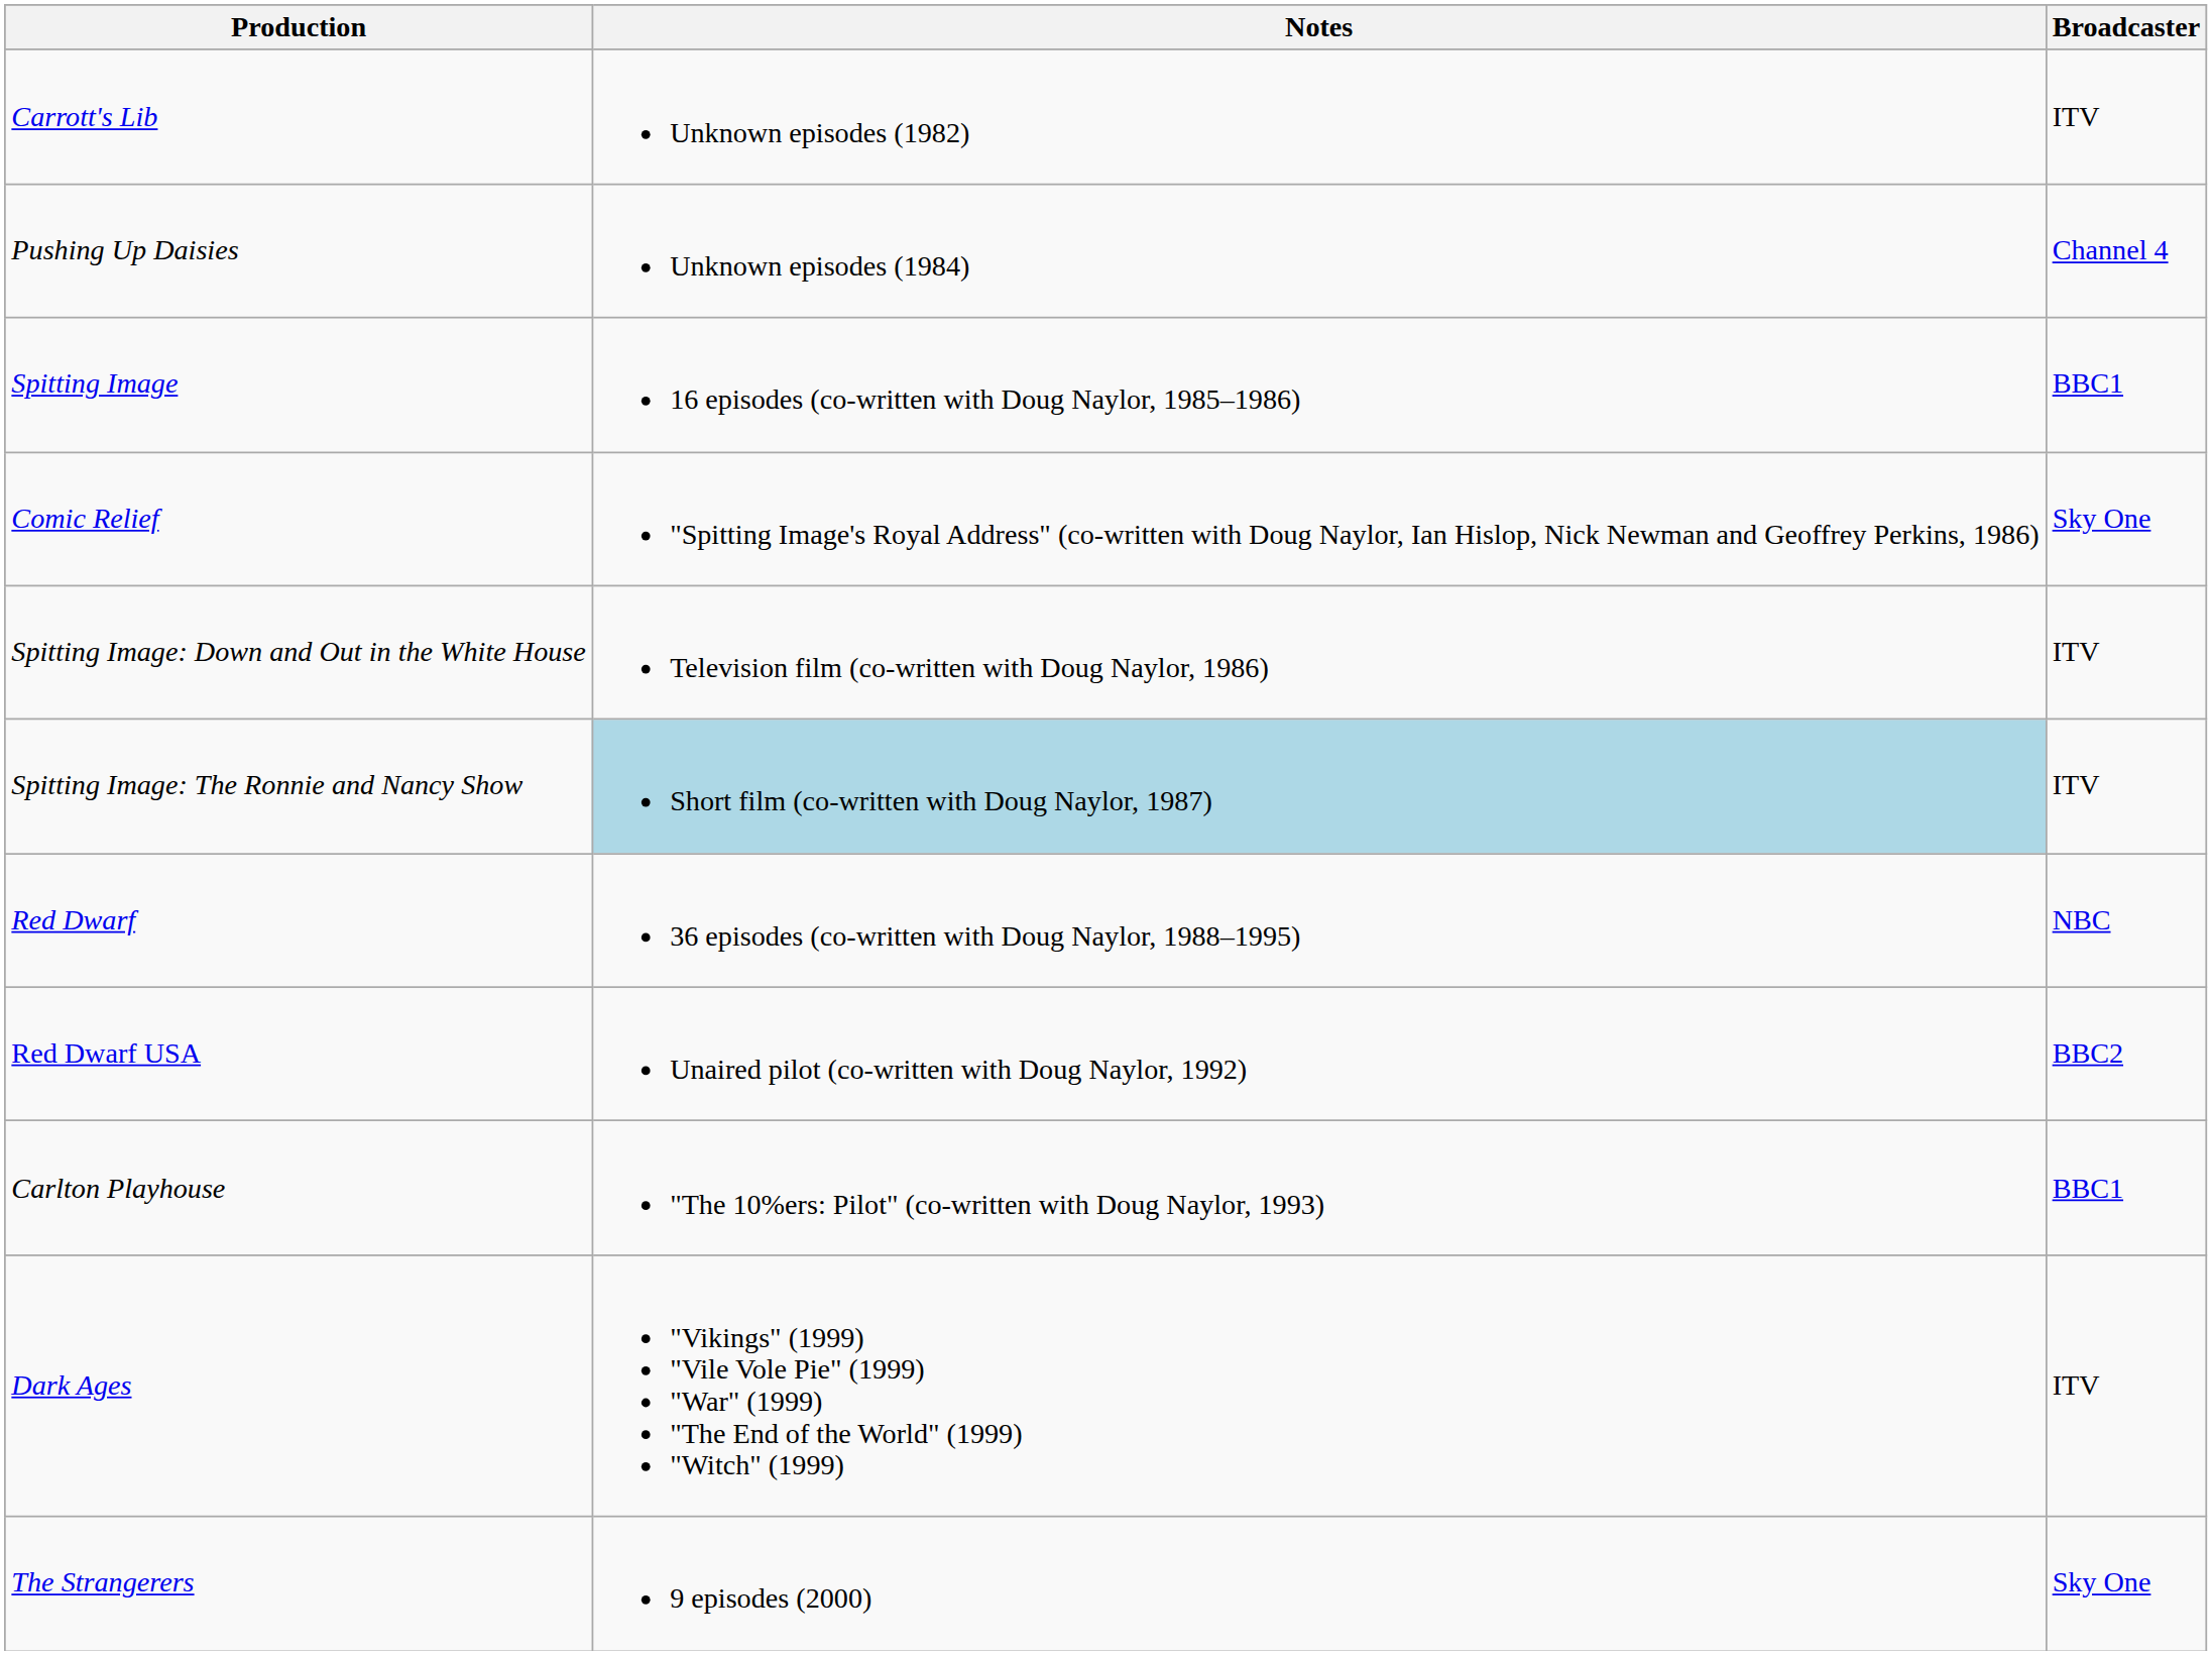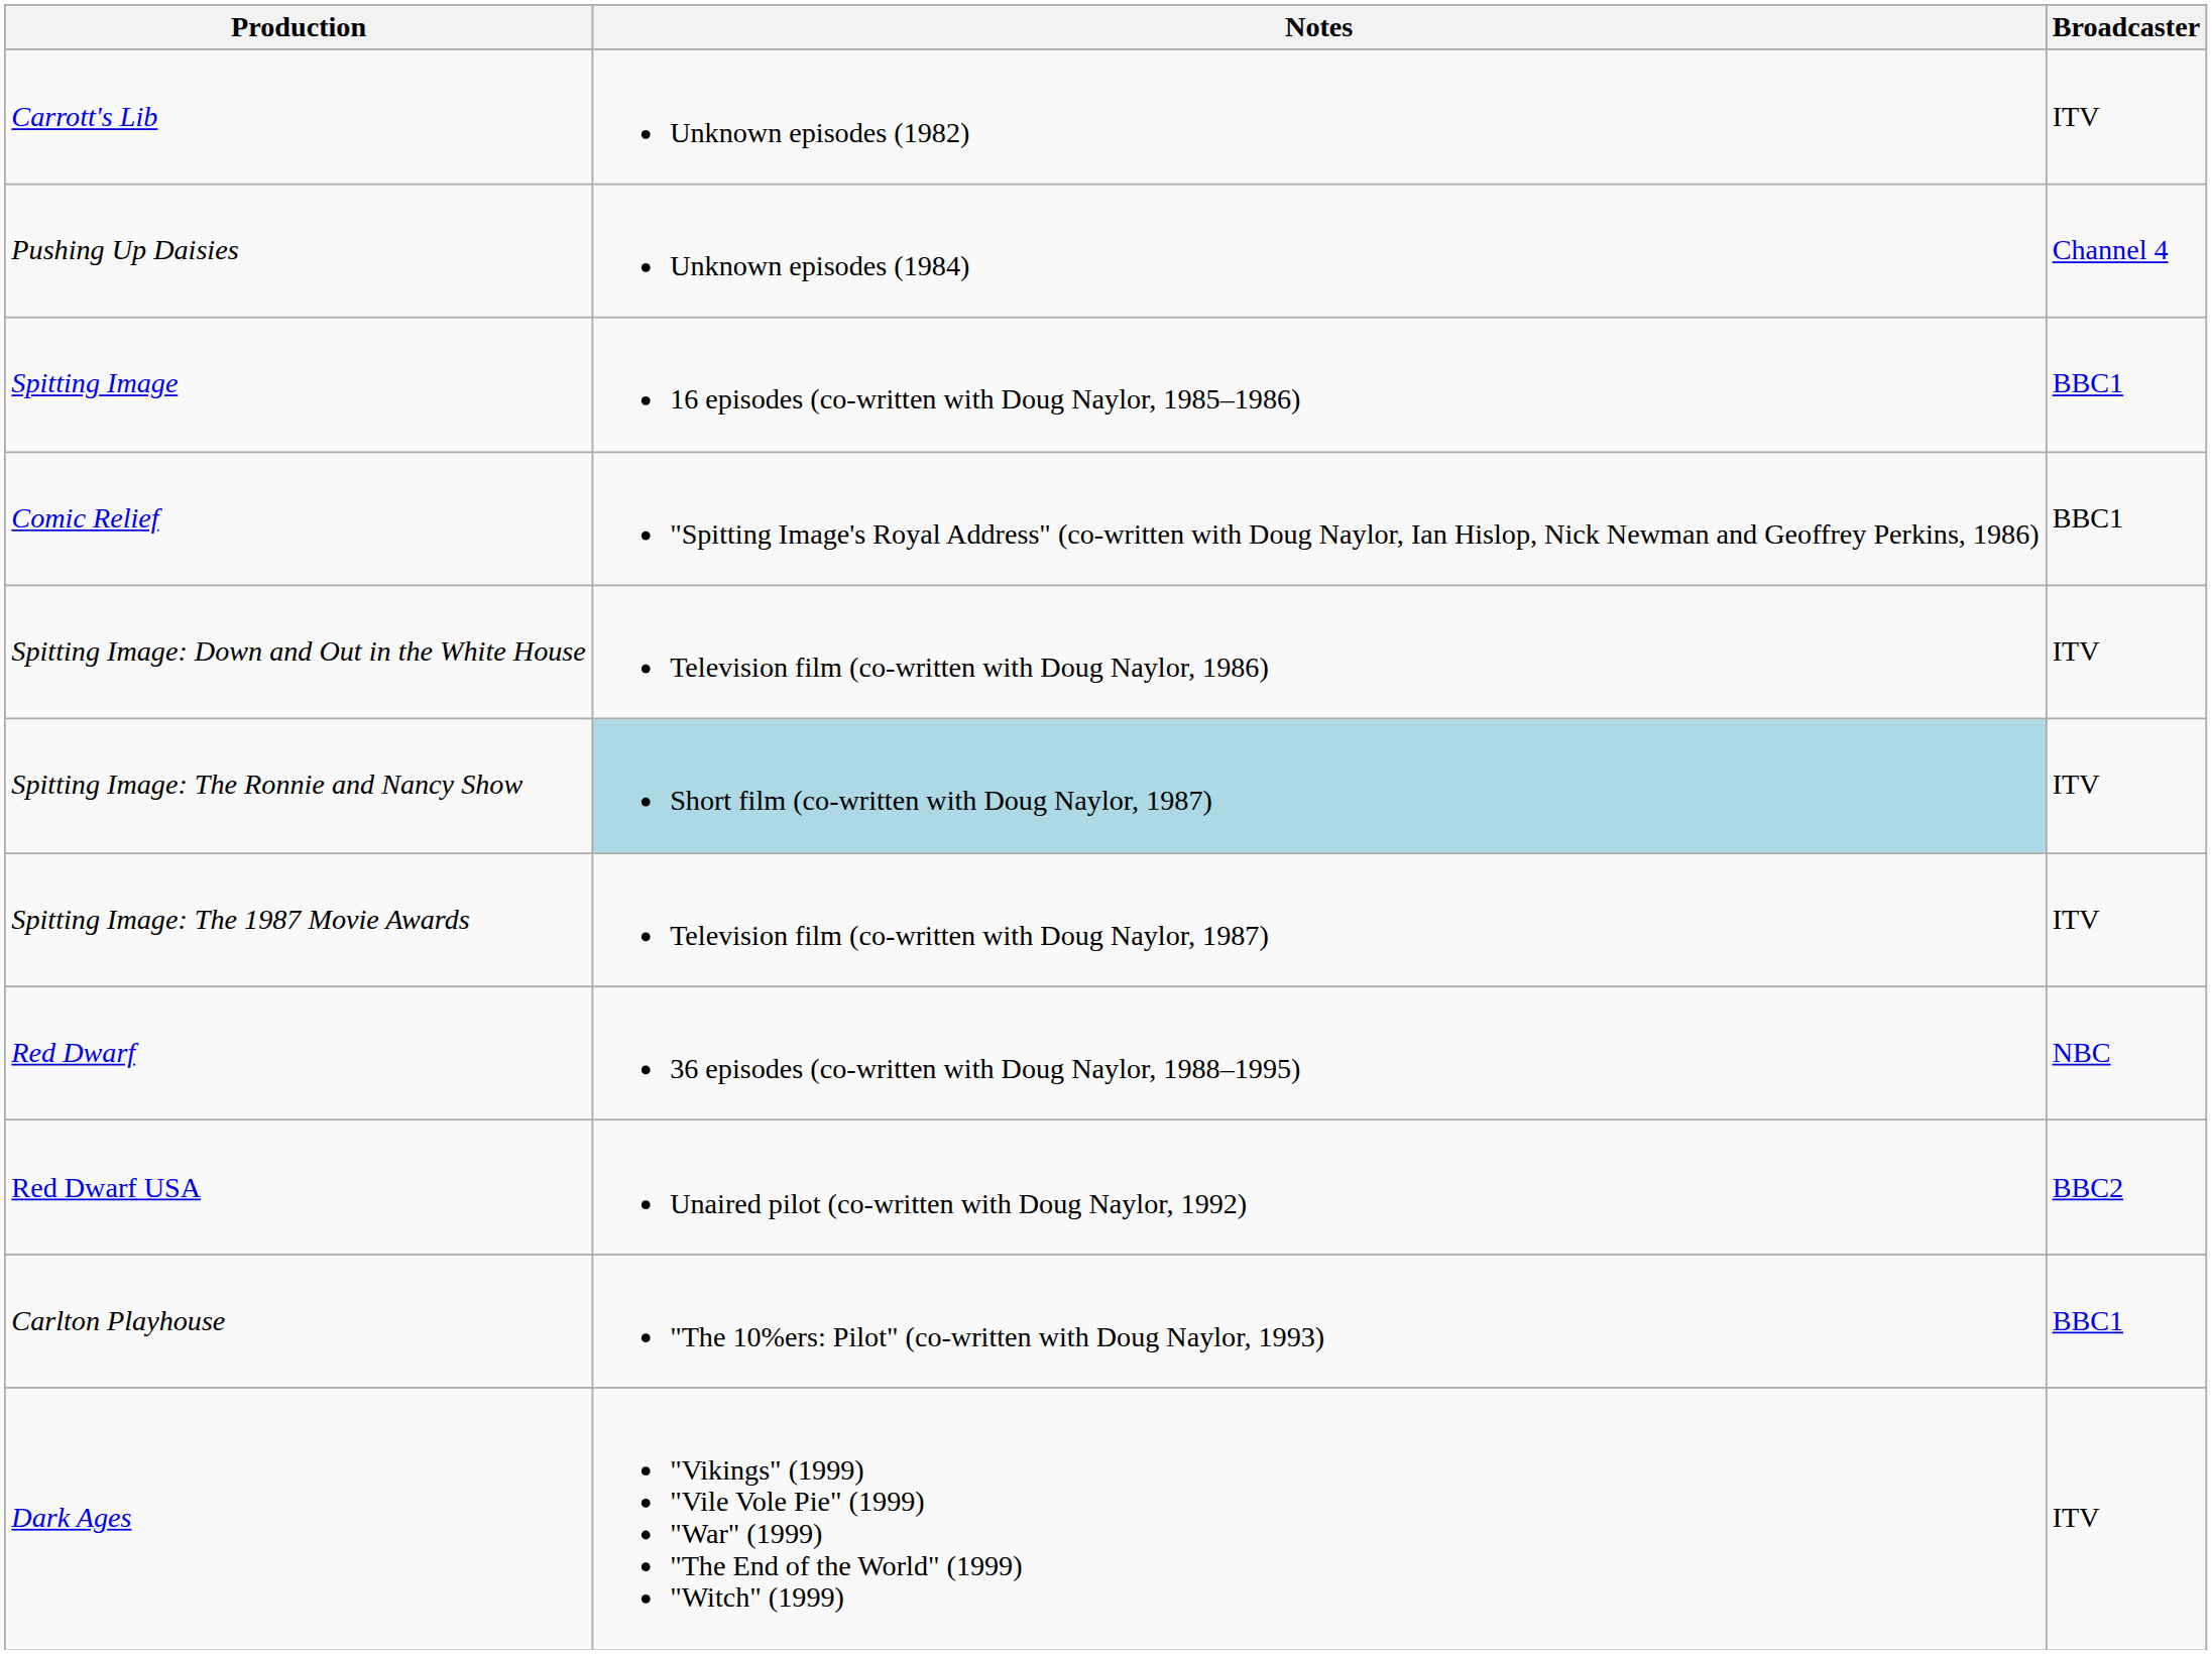 <table class="wikitable">
 <tr style="background:#ccc; text-align:center;">
 <th>Production</th>
 <th>Notes</th>
 <th>Broadcaster</th>
 </tr>
 <tr>
 <td><em><a href='#'>Carrott's Lib</a></em></td>
 <td><br><ul><li>Unknown episodes (1982)</li></ul></td>
 <td>ITV</td>
 </tr>
 <tr>
 <td><em>Pushing Up Daisies</em></td>
 <td><br><ul><li>Unknown episodes (1984)</li></ul></td>
 <td><a href='#'>Channel 4</a></td>
 </tr>
 <tr>
 <td><em><a href='#'>Spitting Image</a></em></td>
 <td><br><ul><li>16 episodes (co-written with Doug Naylor, 1985–1986)</li></ul></td>
 <td><a href='#'>BBC1</a></td>
 </tr>
 <tr>
 <td><em><a href='#'>Comic Relief</a></em></td>
 <td><br><ul><li>"Spitting Image's Royal Address" (co-written with Doug Naylor, Ian Hislop, Nick Newman and Geoffrey Perkins, 1986)</li></ul></td>
-<td><a href='#'>Sky One</a></td>
+<td>BBC1</td>
 </tr>
 <tr>
 <td><em>Spitting Image: Down and Out in the White House</em></td>
 <td><br><ul><li>Television film (co-written with Doug Naylor, 1986)</li></ul></td>
 <td>ITV</td>
 </tr>
 <tr>
 <td><em>Spitting Image: The Ronnie and Nancy Show</em></td>
 <td style="background: lightblue;"><br><ul><li>Short film (co-written with Doug Naylor, 1987)</li></ul></td>
+<td>ITV</td>
+</tr>
+<tr>
+<td><em>Spitting Image: The 1987 Movie Awards</em></td>
+<td><br><ul><li>Television film (co-written with Doug Naylor, 1987)</li></ul></td>
 <td>ITV</td>
 </tr>
 <tr>
 <td><em><a href='#'>Red Dwarf</a></em></td>
 <td><br><ul><li>36 episodes (co-written with Doug Naylor, 1988–1995)</li></ul></td>
 <td><a href='#'>NBC</a></td>
 </tr>
 <tr>
 <td><a href='#'>Red Dwarf USA</a></td>
 <td><br><ul><li>Unaired pilot (co-written with Doug Naylor, 1992)</li></ul></td>
 <td><a href='#'>BBC2</a></td>
 </tr>
 <tr>
 <td><em>Carlton Playhouse</em></td>
 <td><br><ul><li>"The 10%ers: Pilot" (co-written with Doug Naylor, 1993)</li></ul></td>
 <td><a href='#'>BBC1</a></td>
 </tr>
 <tr>
 <td><em><a href='#'>Dark Ages</a></em></td>
 <td><br><ul><li>"Vikings" (1999)</li><li>"Vile Vole Pie" (1999)</li><li>"War" (1999)</li><li>"The End of the World" (1999)</li><li>"Witch" (1999)</li></ul></td>
 <td>ITV</td>
 </tr>
-<tr>
-<td><em><a href='#'>The Strangerers</a></em></td>
-<td><br><ul><li>9 episodes (2000)</li></ul></td>
-<td><a href='#'>Sky One</a></td>
-</tr>
 </table>
